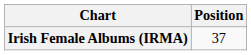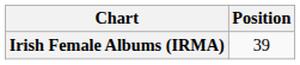 <table class="wikitable plainrowheaders" style="text-align:center">
 <tr>
 <th>Chart</th>
 <th>Position</th>
 </tr>
 <tr>
 <th scope="row">Irish Female Albums (IRMA)</th>
-<td>37</td>
+<td>39</td>
 </tr>
 </table>
